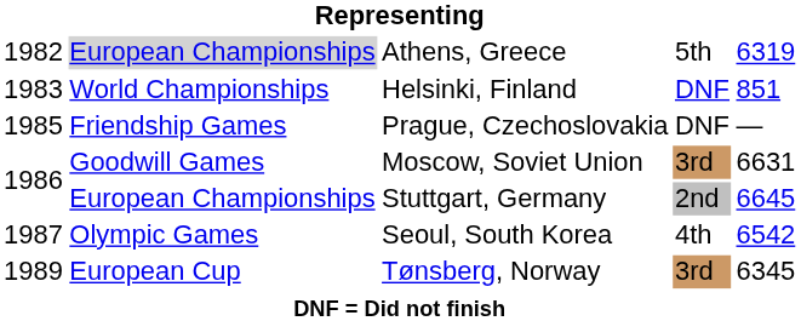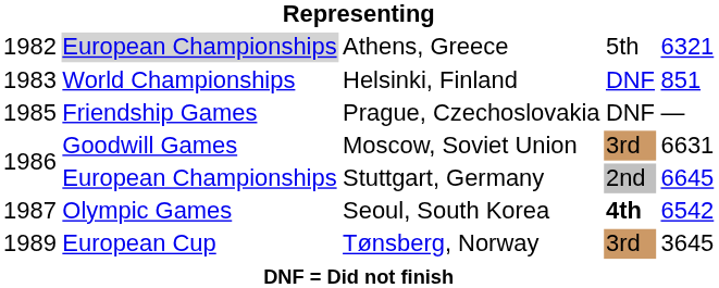 <table>
 <tr>
 <th colspan=6>Representing </th>
 </tr>
 <tr>
 <td>1982</td>
 <td style="background: lightgrey;"><a href='#'>European Championships</a></td>
 <td>Athens, Greece</td>
 <td>5th</td>
-<td><a href='#'>6319</a></td>
+<td><a href='#'>6321</a></td>
 </tr>
 <tr>
 <td>1983</td>
 <td><a href='#'>World Championships</a></td>
 <td>Helsinki, Finland</td>
 <td><a href='#'>DNF</a></td>
 <td><a href='#'>851</a></td>
 </tr>
 <tr>
 <td>1985</td>
 <td><a href='#'>Friendship Games</a></td>
 <td>Prague, Czechoslovakia</td>
 <td>DNF</td>
 <td>—</td>
 </tr>
 <tr>
 <td rowspan=2>1986</td>
 <td><a href='#'>Goodwill Games</a></td>
 <td>Moscow, Soviet Union</td>
 <td bgcolor=cc9966>3rd</td>
 <td>6631</td>
 </tr>
 <tr>
 <td><a href='#'>European Championships</a></td>
 <td>Stuttgart, Germany</td>
 <td bgcolor=silver>2nd</td>
 <td><a href='#'>6645</a></td>
 </tr>
 <tr>
 <td>1987</td>
 <td><a href='#'>Olympic Games</a></td>
 <td>Seoul, South Korea</td>
-<td>4th</td>
+<td><strong>4th</strong></td>
 <td><a href='#'>6542</a></td>
 </tr>
 <tr>
 <td>1989</td>
 <td><a href='#'>European Cup</a></td>
 <td><a href='#'>Tønsberg</a>, Norway</td>
 <td bgcolor=cc9966>3rd</td>
-<td>6345</td>
+<td>3645</td>
 </tr>
 <tr>
 <th colspan=6><small><strong>DNF</strong> = Did not finish</small></th>
 </tr>
 </table>
